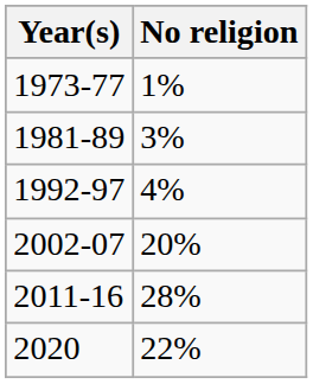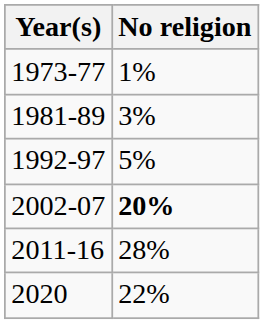 <table class="wikitable">
 <tr>
 <th>Year(s)</th>
 <th>No religion</th>
 </tr>
 <tr>
 <td>1973-77</td>
 <td>1%</td>
 </tr>
 <tr>
 <td>1981-89</td>
 <td>3%</td>
 </tr>
 <tr>
 <td>1992-97</td>
-<td>4%</td>
+<td>5%</td>
 </tr>
 <tr>
 <td>2002-07</td>
-<td>20%</td>
+<td><strong>20%</strong></td>
 </tr>
 <tr>
 <td>2011-16</td>
 <td>28%</td>
 </tr>
 <tr>
 <td>2020</td>
 <td>22%</td>
 </tr>
 </table>
